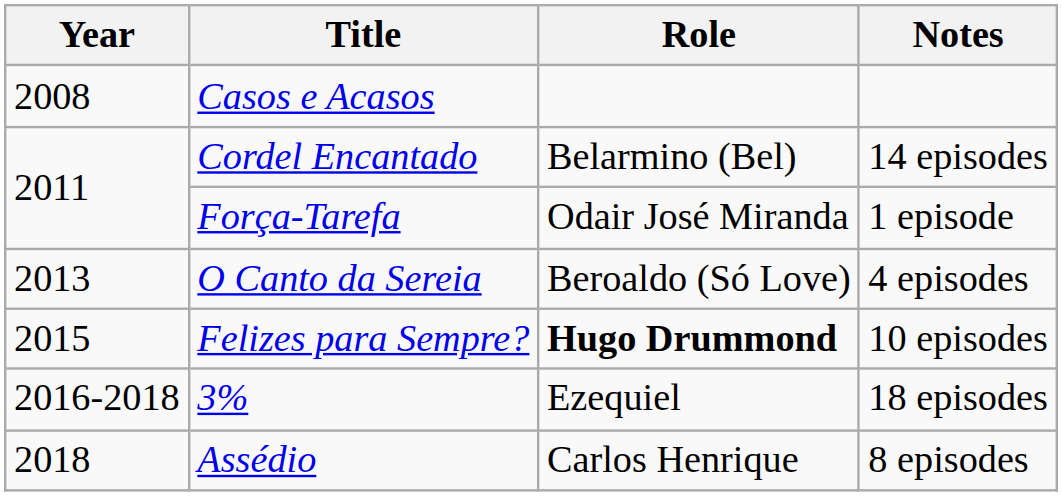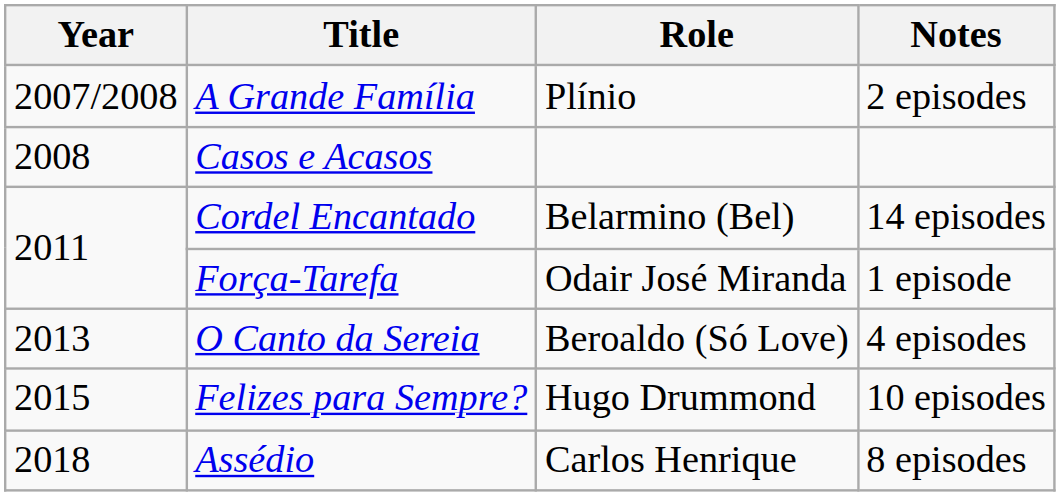 <table class="wikitable sortable">
 <tr>
 <th>Year</th>
 <th>Title</th>
 <th>Role</th>
 <th class="unsortable">Notes</th>
+</tr>
+<tr>
+<td>2007/2008</td>
+<td><em><a href='#'>A Grande Família</a></em></td>
+<td>Plínio</td>
+<td>2 episodes</td>
 </tr>
 <tr>
 <td>2008</td>
 <td><em><a href='#'>Casos e Acasos</a></em></td>
 <td></td>
 <td></td>
 </tr>
 <tr>
 <td rowspan=2>2011</td>
 <td><em><a href='#'>Cordel Encantado</a></em></td>
 <td>Belarmino (Bel)</td>
 <td>14 episodes</td>
 </tr>
 <tr>
 <td><em><a href='#'>Força-Tarefa</a></em></td>
 <td>Odair José Miranda</td>
 <td>1 episode</td>
 </tr>
 <tr>
 <td>2013</td>
 <td><em><a href='#'>O Canto da Sereia</a></em></td>
 <td>Beroaldo (Só Love)</td>
 <td>4 episodes</td>
 </tr>
 <tr>
 <td>2015</td>
 <td><em><a href='#'>Felizes para Sempre?</a></em></td>
-<td><strong>Hugo Drummond</strong></td>
+<td>Hugo Drummond</td>
 <td>10 episodes</td>
-</tr>
-<tr>
-<td>2016-2018</td>
-<td><em><a href='#'>3%</a></em></td>
-<td>Ezequiel</td>
-<td>18 episodes</td>
 </tr>
 <tr>
 <td>2018</td>
 <td><em><a href='#'>Assédio</a></em></td>
 <td>Carlos Henrique</td>
 <td>8 episodes</td>
 </tr>
 </table>
